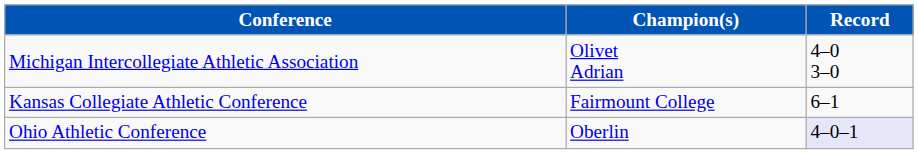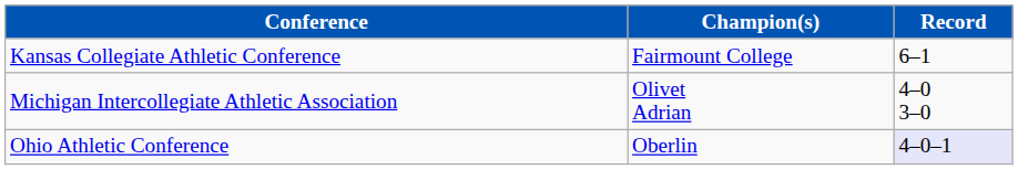 <table class="wikitable" width="60%">
 <tr>
 <th style="background:#0054B3; color:#FFFFFF;">Conference</th>
 <th style="background:#0054B3; color:#FFFFFF;">Champion(s)</th>
 <th style="background:#0054B3; color:#FFFFFF;">Record</th>
 </tr>
 <tr align="left">
+<td><a href='#'>Kansas Collegiate Athletic Conference</a></td>
+<td><a href='#'>Fairmount College</a></td>
+<td>6–1</td>
+</tr>
+<tr align="left">
 <td><a href='#'>Michigan Intercollegiate Athletic Association</a></td>
 <td><a href='#'>Olivet</a><br><a href='#'>Adrian</a></td>
 <td>4–0<br>3–0</td>
-</tr>
-<tr align="left">
-<td><a href='#'>Kansas Collegiate Athletic Conference</a></td>
-<td><a href='#'>Fairmount College</a></td>
-<td>6–1</td>
 </tr>
 <tr align="left">
 <td><a href='#'>Ohio Athletic Conference</a></td>
 <td><a href='#'>Oberlin</a></td>
 <td style="background: lavender;">4–0–1</td>
 </tr>
 </table>
